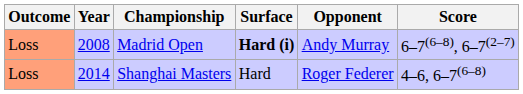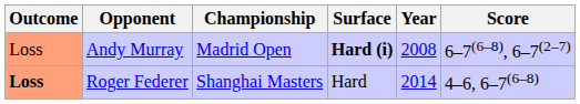 <table class="sortable wikitable">
 <tr>
 <th>Outcome</th>
-<th>Year</th>
+<th>Opponent</th>
 <th>Championship</th>
 <th>Surface</th>
-<th>Opponent</th>
+<th>Year</th>
 <th class="unsortable">Score</th>
 </tr>
 <tr bgcolor=CCCCFF>
 <td bgcolor=FFA07A>Loss</td>
-<td><a href='#'>2008</a></td>
+<td> <a href='#'>Andy Murray</a></td>
 <td><a href='#'>Madrid Open</a></td>
 <td><strong>Hard (i)</strong></td>
-<td> <a href='#'>Andy Murray</a></td>
+<td><a href='#'>2008</a></td>
 <td>6–7<sup>(6–8)</sup>, 6–7<sup>(2–7)</sup></td>
 </tr>
 <tr bgcolor=CCCCFF>
-<td bgcolor=FFA07A>Loss</td>
-<td><a href='#'>2014</a></td>
+<td bgcolor=FFA07A><strong>Loss</strong></td>
+<td> <a href='#'>Roger Federer</a></td>
 <td><a href='#'>Shanghai Masters</a></td>
 <td>Hard</td>
-<td> <a href='#'>Roger Federer</a></td>
+<td><a href='#'>2014</a></td>
 <td>4–6, 6–7<sup>(6–8)</sup></td>
 </tr>
 </table>
